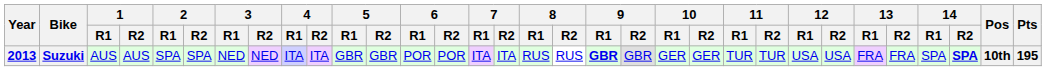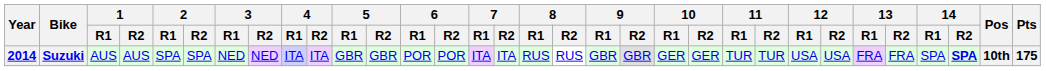 <table class="wikitable" style="text-align:center; font-size:90%">
 <tr>
 <th valign="middle" rowspan=2>Year</th>
 <th valign="middle" rowspan=2>Bike</th>
 <th colspan=2>1</th>
 <th colspan=2>2</th>
 <th colspan=2>3</th>
 <th colspan=2>4</th>
 <th colspan=2>5</th>
 <th colspan=2>6</th>
 <th colspan=2>7</th>
 <th colspan=2>8</th>
 <th colspan=2>9</th>
 <th colspan=2>10</th>
 <th colspan=2>11</th>
 <th colspan=2>12</th>
 <th colspan=2>13</th>
 <th colspan=2>14</th>
 <th rowspan=2>Pos</th>
 <th rowspan=2>Pts</th>
 </tr>
 <tr>
 <th>R1</th>
 <th>R2</th>
 <th>R1</th>
 <th>R2</th>
 <th>R1</th>
 <th>R2</th>
 <th>R1</th>
 <th>R2</th>
 <th>R1</th>
 <th>R2</th>
 <th>R1</th>
 <th>R2</th>
 <th>R1</th>
 <th>R2</th>
 <th>R1</th>
 <th>R2</th>
 <th>R1</th>
 <th>R2</th>
 <th>R1</th>
 <th>R2</th>
 <th>R1</th>
 <th>R2</th>
 <th>R1</th>
 <th>R2</th>
 <th>R1</th>
 <th>R2</th>
 <th>R1</th>
 <th>R2</th>
 </tr>
 <tr>
-<th><a href='#'>2013</a></th>
+<th><a href='#'>2014</a></th>
 <th><a href='#'>Suzuki</a></th>
 <td style="background:#DFFFDF;"><a href='#'>AUS</a><br></td>
 <td style="background:#DFFFDF;"><a href='#'>AUS</a><br></td>
 <td style="background:#DFFFDF;"><a href='#'>SPA</a><br></td>
 <td style="background:#DFFFDF;"><a href='#'>SPA</a><br></td>
 <td style="background:#DFFFDF;"><a href='#'>NED</a><br></td>
 <td style="background:#EFCFFF;"><a href='#'>NED</a><br></td>
 <td style="background:#CFCFFF;"><a href='#'>ITA</a><br></td>
 <td style="background:#EFCFFF;"><a href='#'>ITA</a><br></td>
 <td style="background:#DFFFDF;"><a href='#'>GBR</a><br></td>
 <td style="background:#DFFFDF;"><a href='#'>GBR</a><br></td>
 <td style="background:#DFFFDF;"><a href='#'>POR</a><br></td>
 <td style="background:#DFFFDF;"><a href='#'>POR</a><br></td>
 <td style="background:#EFCFFF;"><a href='#'>ITA</a><br></td>
 <td style="background:#DFFFDF;"><a href='#'>ITA</a><br></td>
 <td style="background:#DFFFDF;"><a href='#'>RUS</a><br></td>
 <td style="background:#FFFFFF;"><a href='#'>RUS</a><br></td>
-<td style="background:#DFFFDF;"><strong><a href='#'>GBR</a><br></strong></td>
+<td style="background:#DFFFDF;"><a href='#'>GBR</a><br></td>
 <td style="background:#DFDFDF;"><a href='#'>GBR</a><br></td>
 <td style="background:#DFFFDF;"><a href='#'>GER</a><br></td>
 <td style="background:#DFFFDF;"><a href='#'>GER</a><br></td>
 <td style="background:#DFFFDF;"><a href='#'>TUR</a><br></td>
 <td style="background:#DFFFDF;"><a href='#'>TUR</a><br></td>
 <td style="background:#DFFFDF;"><a href='#'>USA</a><br></td>
 <td style="background:#DFFFDF;"><a href='#'>USA</a><br></td>
 <td style="background:#EFCFFF;"><a href='#'>FRA</a><br></td>
 <td style="background:#DFFFDF;"><a href='#'>FRA</a><br></td>
 <td style="background:#DFFFDF;"><a href='#'>SPA</a><br></td>
 <td style="background:#DFFFDF;"><strong><a href='#'>SPA</a><br></strong></td>
 <th>10th</th>
-<th>195</th>
+<th>175</th>
 </tr>
 </table>
